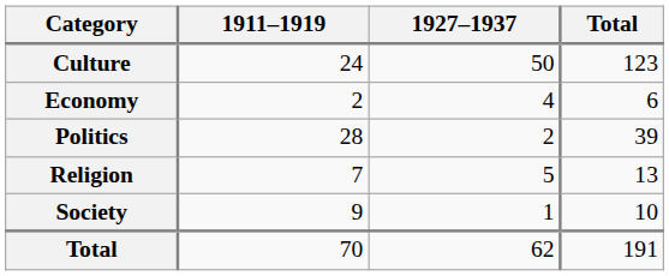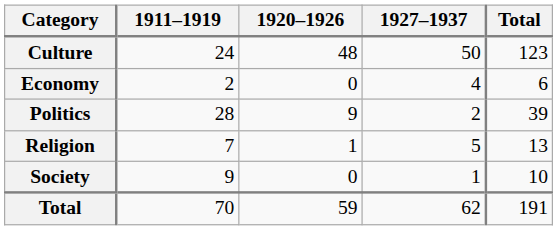 <table class="wikitable" style="float:left; margin-right: 25px;" width="450">
 <tr style="border-bottom:2px solid gray;">
 <th style="border-right:2px solid gray;">Category</th>
 <th>1911–1919</th>
+<th>1920–1926</th>
 <th style="border-right:2px solid gray;">1927–1937</th>
 <th>Total</th>
 </tr>
 <tr align="right">
 <th style="border-right:2px solid gray;">Culture</th>
 <td>24</td>
+<td>48</td>
 <td style="border-right:2px solid gray;">50</td>
 <td>123</td>
 </tr>
 <tr align="right">
 <th style="border-right:2px solid gray;">Economy</th>
 <td>2</td>
+<td>0</td>
 <td style="border-right:2px solid gray;">4</td>
 <td>6</td>
 </tr>
 <tr align="right">
 <th style="border-right:2px solid gray;">Politics</th>
 <td>28</td>
+<td>9</td>
 <td style="border-right:2px solid gray;">2</td>
 <td>39</td>
 </tr>
 <tr align="right">
 <th style="border-right:2px solid gray;">Religion</th>
 <td>7</td>
+<td>1</td>
 <td style="border-right:2px solid gray;">5</td>
 <td>13</td>
 </tr>
 <tr align="right">
 <th style="border-right:2px solid gray;">Society</th>
 <td>9</td>
+<td>0</td>
 <td style="border-right:2px solid gray;">1</td>
 <td>10</td>
 </tr>
 <tr align="right" style="border-top:2px solid gray;">
 <th style="border-right:2px solid gray;">Total</th>
 <td>70</td>
+<td>59</td>
 <td style="border-right:2px solid gray;">62</td>
 <td>191</td>
 </tr>
 </table>
